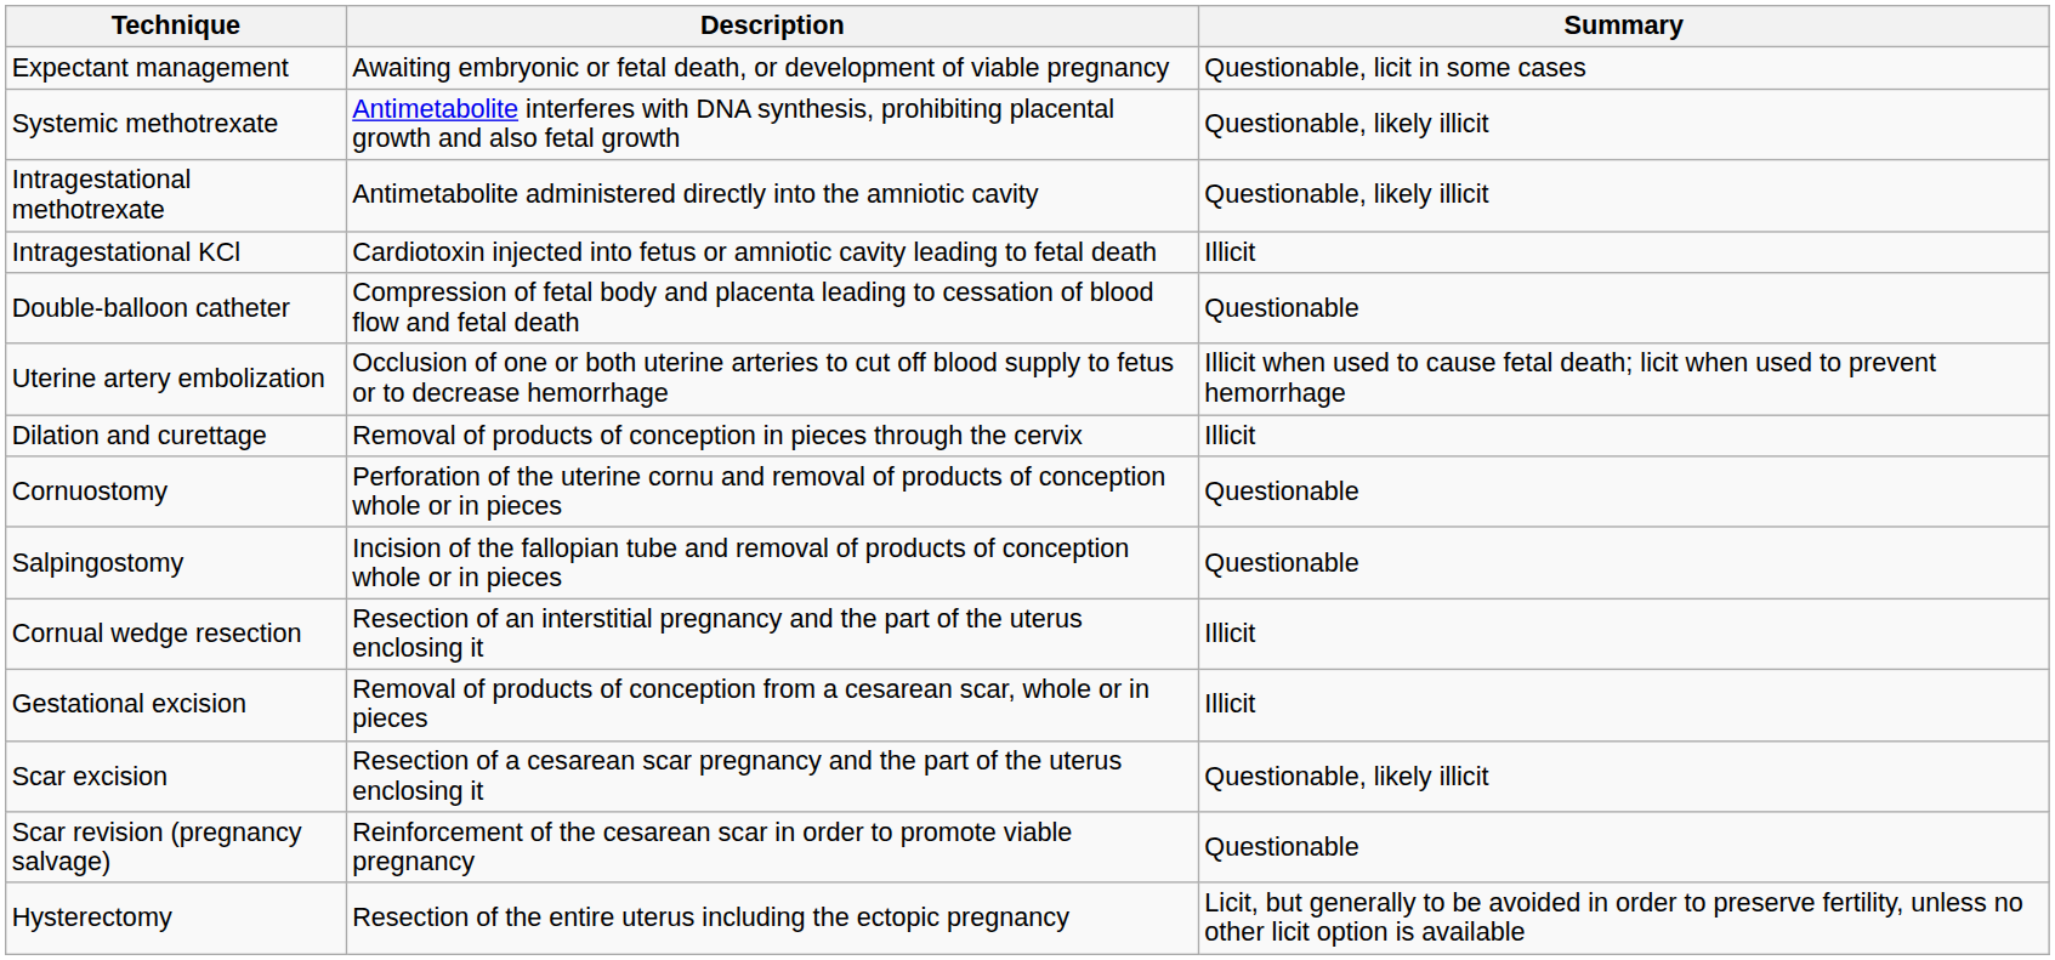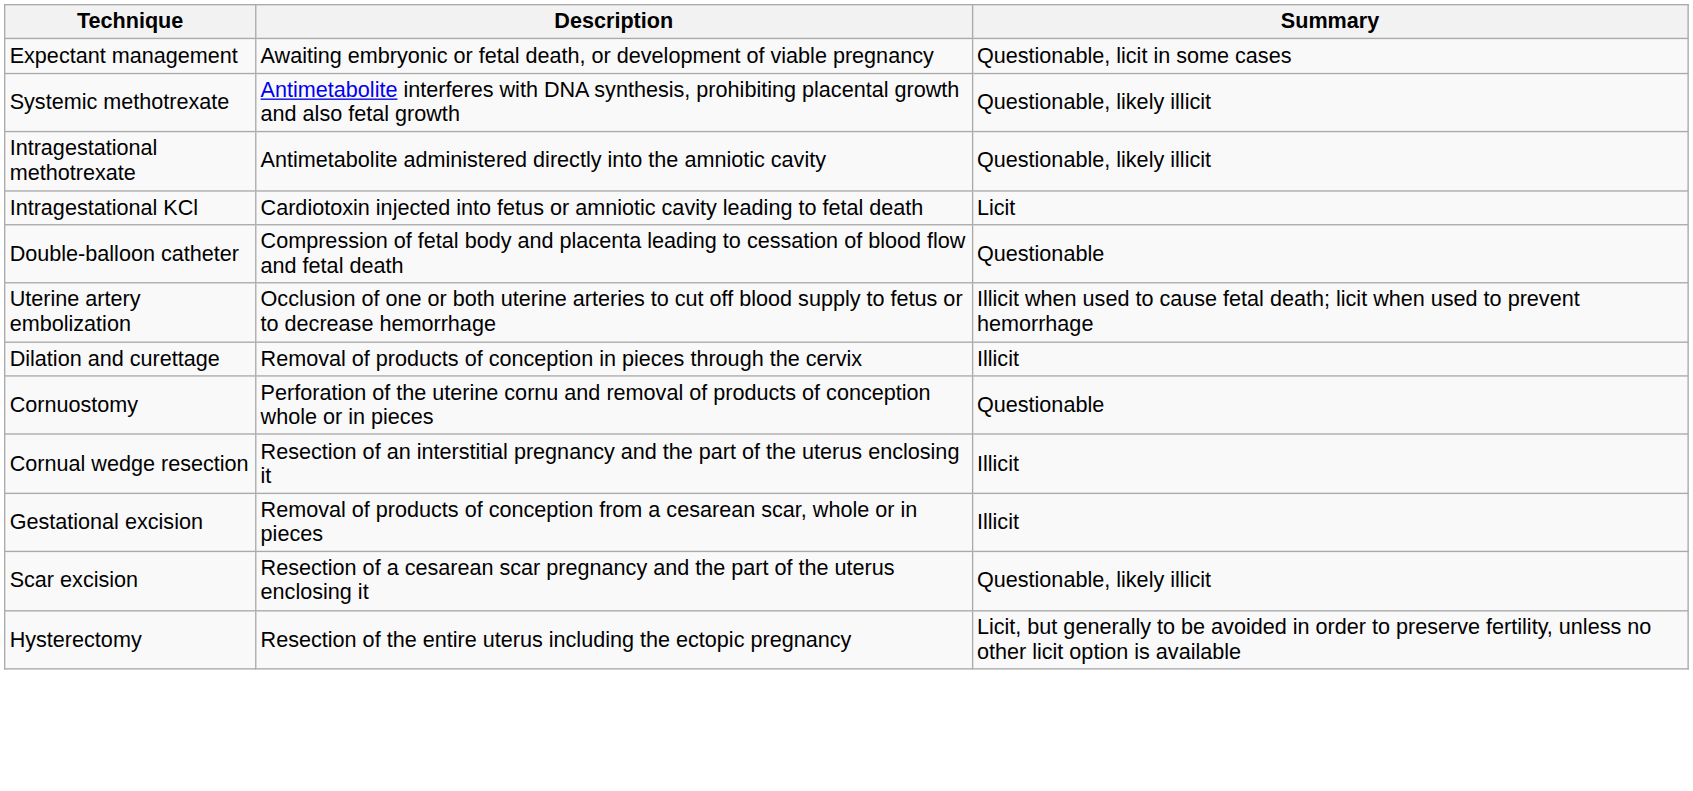 <table class="wikitable">
 <tr>
 <th>Technique</th>
 <th>Description</th>
 <th>Summary</th>
 </tr>
 <tr>
 <td>Expectant management</td>
 <td>Awaiting embryonic or fetal death, or development of viable pregnancy</td>
 <td>Questionable, licit in some cases</td>
 </tr>
 <tr>
 <td>Systemic methotrexate</td>
 <td><a href='#'>Antimetabolite</a> interferes with DNA synthesis, prohibiting placental growth and also fetal growth</td>
 <td>Questionable, likely illicit</td>
 </tr>
 <tr>
 <td>Intragestational methotrexate</td>
 <td>Antimetabolite administered directly into the amniotic cavity</td>
 <td>Questionable, likely illicit</td>
 </tr>
 <tr>
 <td>Intragestational KCl</td>
 <td>Cardiotoxin injected into fetus or amniotic cavity leading to fetal death</td>
-<td>Illicit</td>
+<td>Licit</td>
 </tr>
 <tr>
 <td>Double-balloon catheter</td>
 <td>Compression of fetal body and placenta leading to cessation of blood flow and fetal death</td>
 <td>Questionable</td>
 </tr>
 <tr>
 <td>Uterine artery embolization</td>
 <td>Occlusion of one or both uterine arteries to cut off blood supply to fetus or to decrease hemorrhage</td>
 <td>Illicit when used to cause fetal death; licit when used to prevent hemorrhage</td>
 </tr>
 <tr>
 <td>Dilation and curettage</td>
 <td>Removal of products of conception in pieces through the cervix</td>
 <td>Illicit</td>
 </tr>
 <tr>
 <td>Cornuostomy</td>
 <td>Perforation of the uterine cornu and removal of products of conception whole or in pieces</td>
 <td>Questionable</td>
 </tr>
 <tr>
-<td>Salpingostomy</td>
-<td>Incision of the fallopian tube and removal of products of conception whole or in pieces</td>
-<td>Questionable</td>
-</tr>
-<tr>
 <td>Cornual wedge resection</td>
 <td>Resection of an interstitial pregnancy and the part of the uterus enclosing it</td>
 <td>Illicit</td>
 </tr>
 <tr>
 <td>Gestational excision</td>
 <td>Removal of products of conception from a cesarean scar, whole or in pieces</td>
 <td>Illicit</td>
 </tr>
 <tr>
 <td>Scar excision</td>
 <td>Resection of a cesarean scar pregnancy and the part of the uterus enclosing it</td>
 <td>Questionable, likely illicit</td>
 </tr>
 <tr>
-<td>Scar revision (pregnancy salvage)</td>
-<td>Reinforcement of the cesarean scar in order to promote viable pregnancy</td>
-<td>Questionable</td>
-</tr>
-<tr>
 <td>Hysterectomy</td>
 <td>Resection of the entire uterus including the ectopic pregnancy</td>
 <td>Licit, but generally to be avoided in order to preserve fertility, unless no other licit option is available</td>
 </tr>
 </table>
